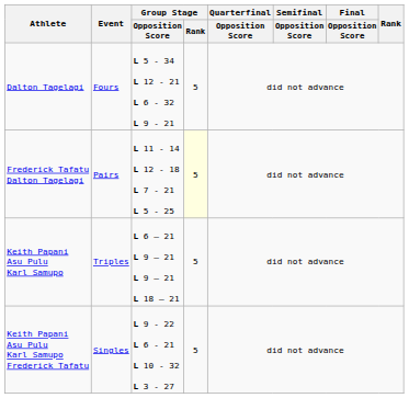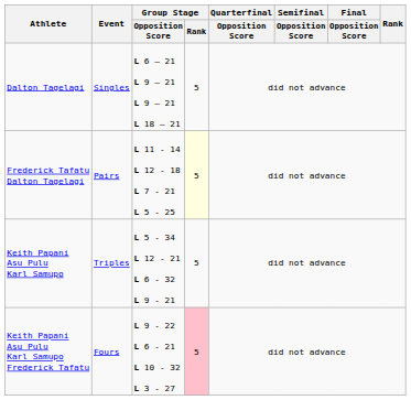 <table class="wikitable" style="font-size:88%">
 <tr>
 <th rowspan=2>Athlete</th>
 <th rowspan=2>Event</th>
 <th colspan=2>Group Stage</th>
 <th>Quarterfinal</th>
 <th>Semifinal</th>
 <th>Final</th>
 <th rowspan=2>Rank</th>
 </tr>
 <tr style="font-size:95%">
 <th>Opposition<br>Score</th>
 <th>Rank</th>
 <th>Opposition<br>Score</th>
 <th>Opposition<br>Score</th>
 <th>Opposition<br>Score</th>
 </tr>
 <tr align=center>
 <td align=left><a href='#'>Dalton Tagelagi</a></td>
-<td align=left><a href='#'>Fours</a></td>
-<td align=left><br><strong>L</strong> 5 - 34<br><br><strong>L</strong> 12 - 21<br><br><strong>L</strong> 6 - 32<br><br><strong>L</strong> 9 - 21</td>
+<td align=left><a href='#'>Singles</a></td>
+<td align=left><br><strong>L</strong> 6 – 21<br><br><strong>L</strong> 9 – 21<br><br><strong>L</strong> 9 – 21<br><br><strong>L</strong> 18 – 21</td>
 <td>5</td>
 <td colspan=4>did not advance</td>
 </tr>
 <tr align=center>
 <td align=left><a href='#'>Frederick Tafatu</a><br><a href='#'>Dalton Tagelagi</a></td>
 <td align=left><a href='#'>Pairs</a></td>
 <td align=left><br><strong>L</strong> 11 - 14<br><br><strong>L</strong> 12 - 18<br><br><strong>L</strong> 7 - 21<br><br><strong>L</strong> 5 - 25</td>
 <td style="background: lightyellow;">5</td>
 <td colspan=4>did not advance</td>
 </tr>
 <tr align=center>
 <td align=left><a href='#'>Keith Papani</a><br><a href='#'>Asu Pulu</a><br><a href='#'>Karl Samupo</a></td>
 <td align=left><a href='#'>Triples</a></td>
-<td align=left><br><strong>L</strong> 6 – 21<br><br><strong>L</strong> 9 – 21<br><br><strong>L</strong> 9 – 21<br><br><strong>L</strong> 18 – 21</td>
+<td align=left><br><strong>L</strong> 5 - 34<br><br><strong>L</strong> 12 - 21<br><br><strong>L</strong> 6 - 32<br><br><strong>L</strong> 9 - 21</td>
 <td>5</td>
 <td colspan=4>did not advance</td>
 </tr>
 <tr align=center>
 <td align=left><a href='#'>Keith Papani</a><br><a href='#'>Asu Pulu</a><br><a href='#'>Karl Samupo</a><br><a href='#'>Frederick Tafatu</a></td>
-<td align=left><a href='#'>Singles</a></td>
+<td align=left><a href='#'>Fours</a></td>
 <td align=left><br><strong>L</strong> 9 - 22<br><br><strong>L</strong> 6 - 21<br><br><strong>L</strong> 10 - 32<br><br><strong>L</strong> 3 - 27</td>
-<td>5</td>
+<td style="background: pink;">5</td>
 <td colspan=4>did not advance</td>
 </tr>
 </table>
